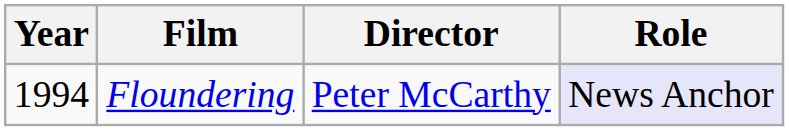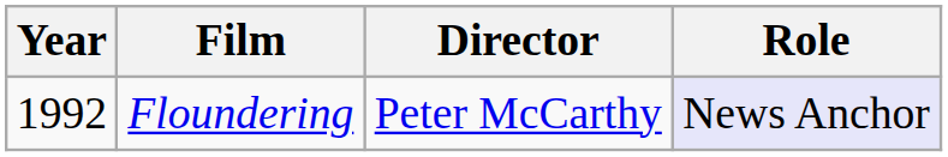 <table class="wikitable">
 <tr>
 <th>Year</th>
 <th>Film</th>
 <th>Director</th>
 <th>Role</th>
 </tr>
 <tr>
-<td>1994</td>
+<td>1992</td>
 <td><em><a href='#'>Floundering</a></em></td>
 <td><a href='#'>Peter McCarthy</a></td>
 <td style="background: lavender;">News Anchor</td>
 </tr>
 </table>
